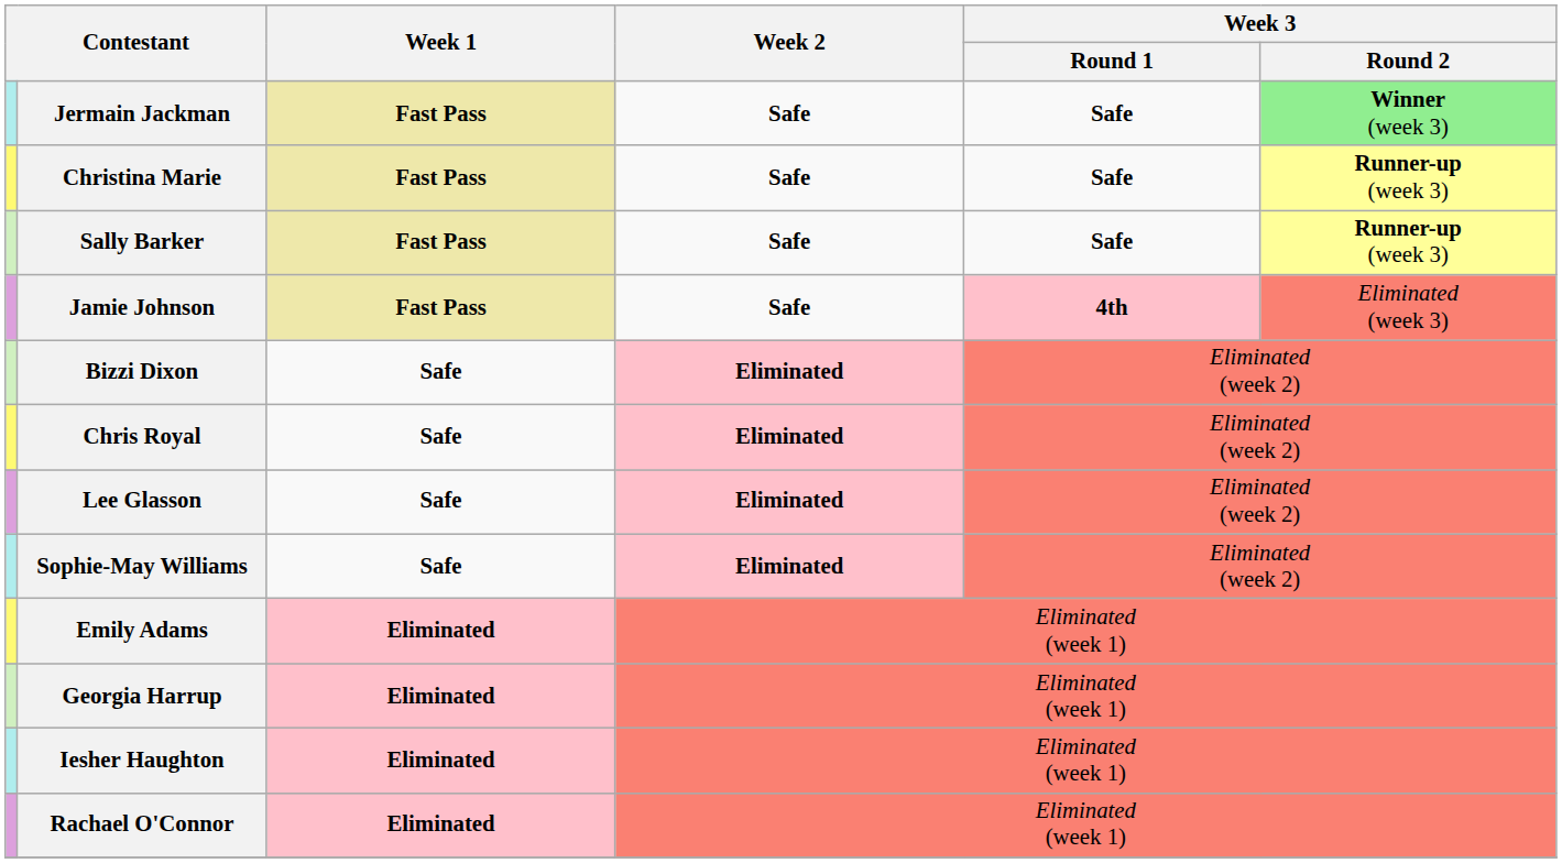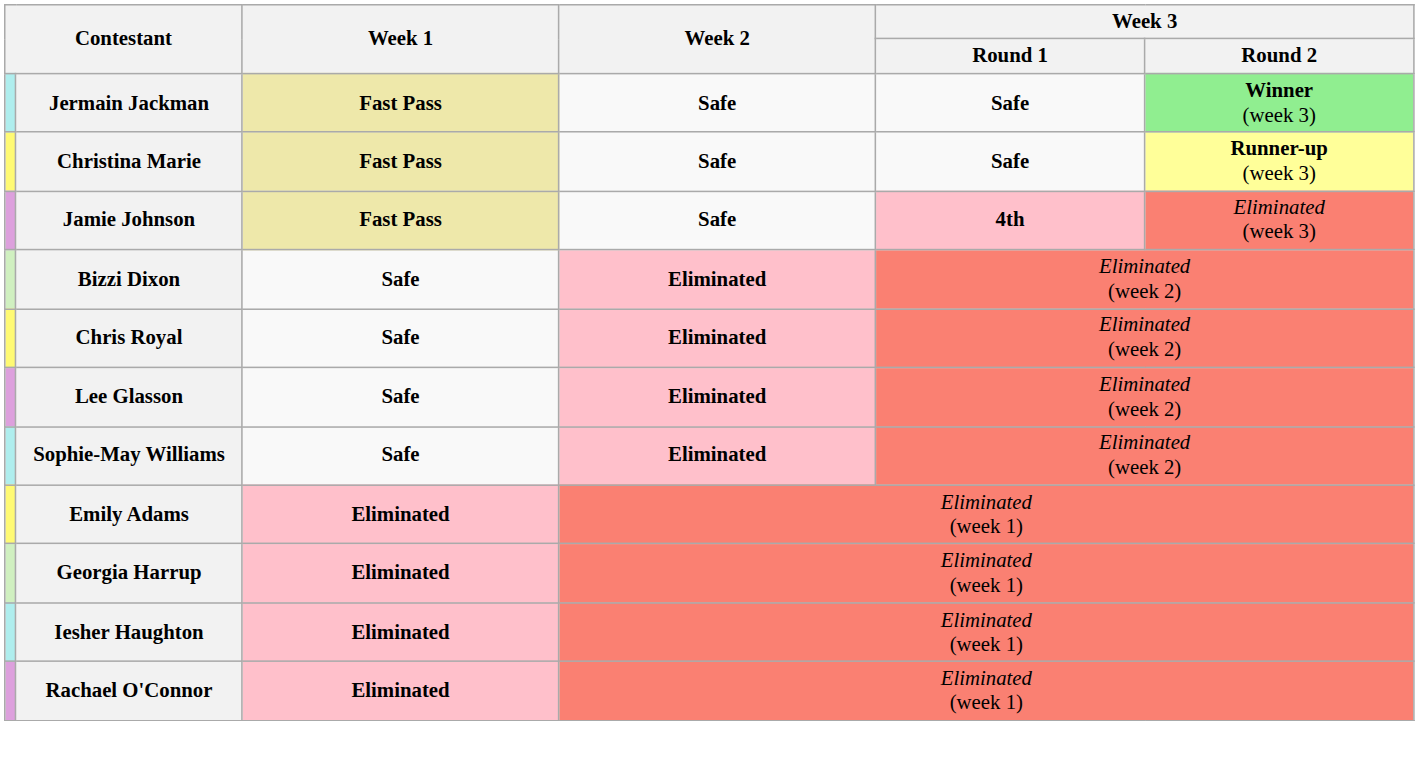 <table class="wikitable" style="text-align:center; font-size:85%">
 <tr>
 <th rowspan="2" colspan="2" style="width:15%;">Contestant</th>
 <th scope="col" rowspan="2" style="width:20%;">Week 1</th>
 <th scope="col" rowspan="2" style="width:20%;">Week 2</th>
 <th scope="col" colspan="2" style="width:20%;">Week 3</th>
 </tr>
 <tr>
 <th scope="col" style="width:17%;">Round 1</th>
 <th scope="col" style="width:17%;">Round 2</th>
 </tr>
 <tr>
 <th style="background:#afeeee"></th>
 <th>Jermain Jackman</th>
 <td style="background:#EEE8AA;"><strong>Fast Pass</strong></td>
 <td><strong>Safe</strong></td>
 <td><strong>Safe</strong></td>
 <td style="background:lightgreen;"><strong>Winner</strong><br>(week 3)</td>
 </tr>
 <tr>
 <th style="background:#fffa73"></th>
 <th>Christina Marie</th>
-<td style="background:#EEE8AA;"><strong>Fast Pass</strong></td>
-<td><strong>Safe</strong></td>
-<td><strong>Safe</strong></td>
-<td style = "background:#ff9"><strong>Runner-up</strong><br>(week 3)</td>
-</tr>
-<tr>
-<th style="background:#d0f0c0"></th>
-<th>Sally Barker</th>
 <td style="background:#EEE8AA;"><strong>Fast Pass</strong></td>
 <td><strong>Safe</strong></td>
 <td><strong>Safe</strong></td>
 <td style = "background:#ff9"><strong>Runner-up</strong><br>(week 3)</td>
 </tr>
 <tr>
 <th style="background:#dda0dd"></th>
 <th>Jamie Johnson</th>
 <td style="background:#EEE8AA;"><strong>Fast Pass</strong></td>
 <td><strong>Safe</strong></td>
 <td style = "background:pink"><strong>4th</strong></td>
 <td style="background:#FA8072" colspan=1><em>Eliminated</em><br>(week 3)</td>
 </tr>
 <tr>
 <th style="background:#d0f0c0"></th>
 <th>Bizzi Dixon</th>
 <td><strong>Safe</strong></td>
 <td style = "background:pink"><strong>Eliminated</strong></td>
 <td style="background:#FA8072" colspan=2><em>Eliminated</em><br>(week 2)</td>
 </tr>
 <tr>
 <th style="background:#fffa73"></th>
 <th>Chris Royal</th>
 <td><strong>Safe</strong></td>
 <td style = "background:pink"><strong>Eliminated</strong></td>
 <td style="background:#FA8072" colspan=2><em>Eliminated</em><br>(week 2)</td>
 </tr>
 <tr>
 <th style="background:#dda0dd"></th>
 <th>Lee Glasson</th>
 <td><strong>Safe</strong></td>
 <td style = "background:pink"><strong>Eliminated</strong></td>
 <td style="background:#FA8072" colspan=2><em>Eliminated</em><br>(week 2)</td>
 </tr>
 <tr>
 <th style="background:#afeeee"></th>
 <th>Sophie-May Williams</th>
 <td><strong>Safe</strong></td>
 <td style = "background:pink"><strong>Eliminated</strong></td>
 <td style="background:#FA8072" colspan=2><em>Eliminated</em><br>(week 2)</td>
 </tr>
 <tr>
 <th style="background:#fffa73"></th>
 <th>Emily Adams</th>
 <td style = "background:pink"><strong>Eliminated</strong></td>
 <td style="background:#FA8072" colspan=3><em>Eliminated</em><br>(week 1)</td>
 </tr>
 <tr>
 <th style="background:#d0f0c0"></th>
 <th>Georgia Harrup</th>
 <td style = "background:pink"><strong>Eliminated</strong></td>
 <td style="background:#FA8072" colspan=3><em>Eliminated</em><br>(week 1)</td>
 </tr>
 <tr>
 <th style="background:#afeeee"></th>
 <th>Iesher Haughton</th>
 <td style = "background:pink"><strong>Eliminated</strong></td>
 <td style="background:#FA8072" colspan=3><em>Eliminated</em><br>(week 1)</td>
 </tr>
 <tr>
 <th style="background:#dda0dd"></th>
 <th>Rachael O'Connor</th>
 <td style = "background:pink"><strong>Eliminated</strong></td>
 <td style="background:#FA8072" colspan=3><em>Eliminated</em><br>(week 1)</td>
 </tr>
 <tr>
 </tr>
 </table>
